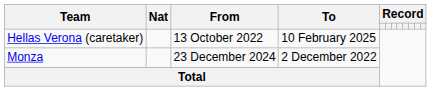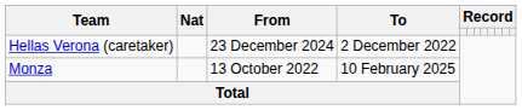 <table class=wikitable style=text-align:center>
 <tr>
 <th rowspan=2>Team</th>
 <th rowspan=2>Nat</th>
 <th rowspan=2>From</th>
 <th rowspan=2>To</th>
 <th colspan=8>Record</th>
 </tr>
 <tr>
 <th></th>
 <th></th>
 <th></th>
 <th></th>
 <th></th>
 <th></th>
 <th></th>
 <th></th>
 </tr>
 <tr>
 <td align=left><a href='#'>Hellas Verona</a> (caretaker)</td>
 <td></td>
-<td align=left>13 October 2022</td>
-<td align=left>10 February 2025<br></td>
+<td align=left>23 December 2024</td>
+<td align=left>2 December 2022<br></td>
 </tr>
 <tr>
 <td align=left><a href='#'>Monza</a></td>
 <td></td>
-<td align=left>23 December 2024</td>
-<td align=left>2 December 2022<br></td>
+<td align=left>13 October 2022</td>
+<td align=left>10 February 2025<br></td>
 </tr>
 <tr>
 <th colspan="4">Total<br></th>
 </tr>
 </table>
